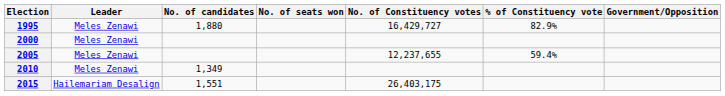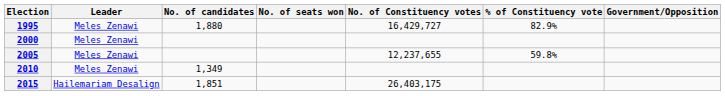 <table class="wikitable sortable">
 <tr>
 <th>Election</th>
 <th>Leader</th>
 <th>No. of candidates</th>
 <th>No. of seats won</th>
 <th>No. of Constituency votes</th>
 <th>% of Constituency vote</th>
 <th>Government/Opposition</th>
 </tr>
 <tr style="text-align:center;">
 <th><a href='#'>1995</a></th>
 <td><a href='#'>Meles Zenawi</a></td>
 <td>1,880</td>
 <td></td>
 <td>16,429,727</td>
 <td>82.9%</td>
 <td></td>
 </tr>
 <tr style="text-align:center;">
 <th><a href='#'>2000</a></th>
 <td><a href='#'>Meles Zenawi</a></td>
 <td></td>
 <td></td>
 <td></td>
 <td></td>
 <td></td>
 </tr>
 <tr style="text-align:center;">
 <th><a href='#'>2005</a></th>
 <td><a href='#'>Meles Zenawi</a></td>
 <td></td>
 <td></td>
 <td>12,237,655</td>
-<td>59.4%</td>
+<td>59.8%</td>
 <td></td>
 </tr>
 <tr style="text-align:center;">
 <th><a href='#'>2010</a></th>
 <td><a href='#'>Meles Zenawi</a></td>
 <td>1,349</td>
 <td></td>
 <td></td>
 <td></td>
 <td></td>
 </tr>
 <tr style="text-align:center;">
 <th><a href='#'>2015</a></th>
 <td><a href='#'>Hailemariam Desalign</a></td>
-<td>1,551</td>
+<td>1,851</td>
 <td></td>
 <td>26,403,175</td>
 <td></td>
 <td></td>
 </tr>
 </table>
